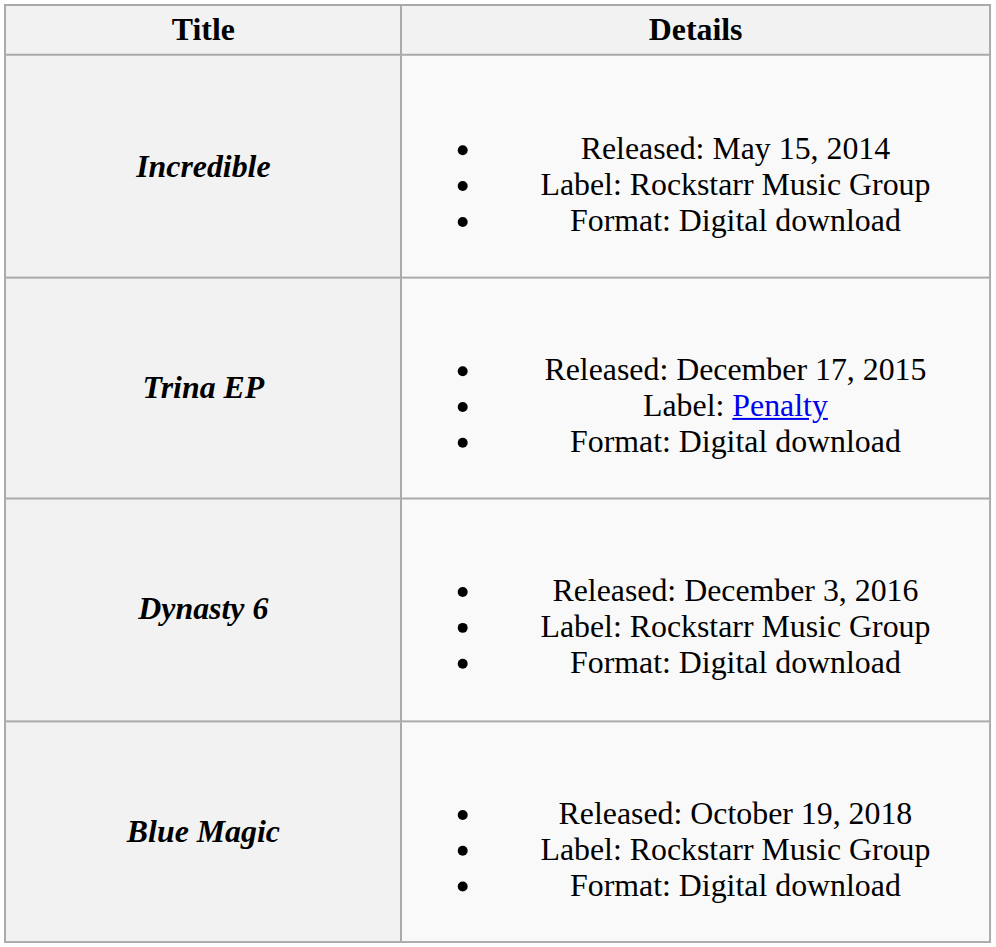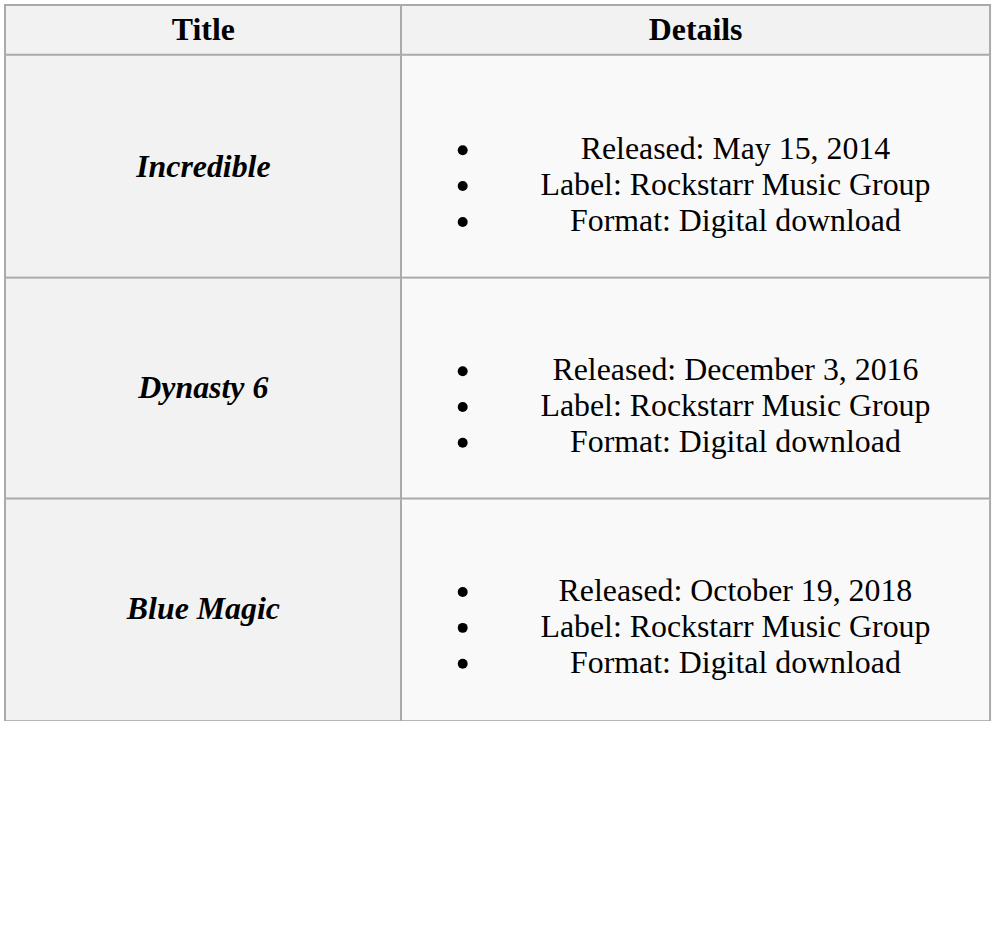 <table class="wikitable plainrowheaders" style="text-align:center;">
 <tr>
 <th scope="col" style="width:12em;">Title</th>
 <th scope="col" style="width:18em;">Details</th>
 </tr>
 <tr>
 <th scope="row"><em>Incredible</em></th>
 <td><br><ul><li>Released: May 15, 2014</li><li>Label: Rockstarr Music Group</li><li>Format: Digital download</li></ul></td>
-</tr>
-<tr>
-<th scope="row"><em>Trina EP</em></th>
-<td><br><ul><li>Released: December 17, 2015</li><li>Label: <a href='#'>Penalty</a></li><li>Format: Digital download</li></ul></td>
 </tr>
 <tr>
 <th scope="row"><em>Dynasty 6</em></th>
 <td><br><ul><li>Released: December 3, 2016</li><li>Label: Rockstarr Music Group</li><li>Format: Digital download</li></ul></td>
 </tr>
 <tr>
 <th scope="row"><em>Blue Magic</em></th>
 <td><br><ul><li>Released: October 19, 2018</li><li>Label: Rockstarr Music Group</li><li>Format: Digital download</li></ul></td>
 </tr>
 <tr>
 </tr>
 </table>
